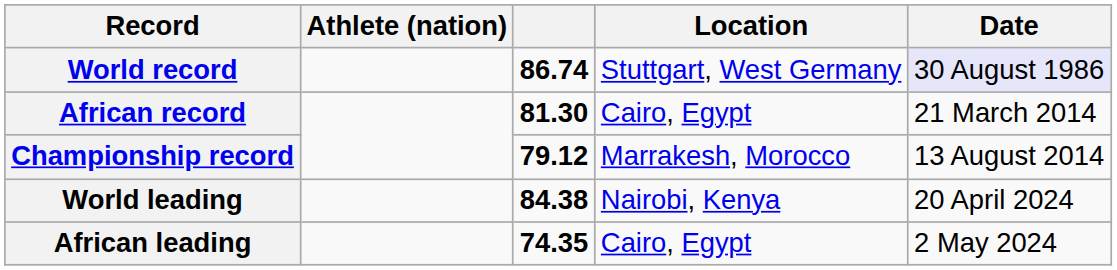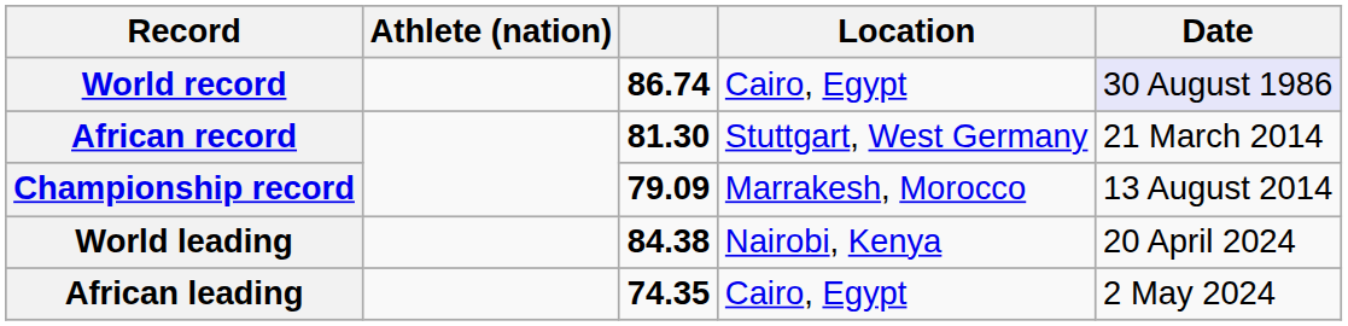 <table class="wikitable">
 <tr>
 <th scope="col">Record</th>
 <th scope="col">Athlete (nation)</th>
 <th scope="col"></th>
 <th scope="col">Location</th>
 <th scope="col">Date</th>
 </tr>
 <tr>
 <th scope="row"><a href='#'>World record</a></th>
 <td></td>
 <td align="center"><strong>86.74</strong></td>
-<td><a href='#'>Stuttgart</a>, <a href='#'>West Germany</a></td>
+<td><a href='#'>Cairo</a>, <a href='#'>Egypt</a></td>
 <td style="background: lavender;">30 August 1986</td>
 </tr>
 <tr>
 <th scope="row"><a href='#'>African record</a></th>
 <td rowspan="2"></td>
 <td align="center"><strong>81.30</strong></td>
-<td><a href='#'>Cairo</a>, <a href='#'>Egypt</a></td>
+<td><a href='#'>Stuttgart</a>, <a href='#'>West Germany</a></td>
 <td>21 March 2014</td>
 </tr>
 <tr>
 <th><a href='#'>Championship record</a></th>
-<td align="center"><strong>79.12</strong></td>
+<td align="center"><strong>79.09</strong></td>
 <td><a href='#'>Marrakesh</a>, <a href='#'>Morocco</a></td>
 <td>13 August 2014</td>
 </tr>
 <tr>
 <th scope="row">World leading</th>
 <td></td>
 <td align="center"><strong>84.38</strong></td>
 <td><a href='#'>Nairobi</a>, <a href='#'>Kenya</a></td>
 <td>20 April 2024</td>
 </tr>
 <tr>
 <th scope="row">African leading</th>
 <td></td>
 <td align="center"><strong>74.35</strong></td>
 <td><a href='#'>Cairo</a>, <a href='#'>Egypt</a></td>
 <td>2 May 2024</td>
 </tr>
 </table>
